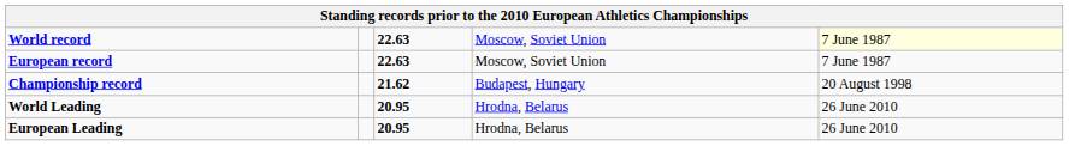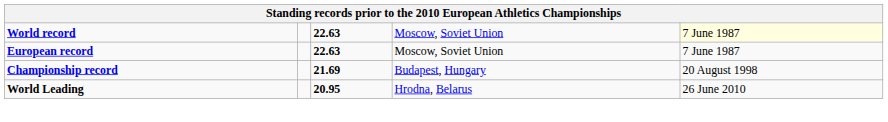 <table class="wikitable" width=75%>
 <tr>
 <th colspan="5">Standing records prior to the 2010 European Athletics Championships</th>
 </tr>
 <tr>
 <td><strong><a href='#'>World record</a></strong></td>
 <td></td>
 <td><strong>22.63</strong></td>
 <td><a href='#'>Moscow</a>, <a href='#'>Soviet Union</a></td>
 <td style="background: lightyellow;">7 June 1987</td>
 </tr>
 <tr>
 <td><strong><a href='#'>European record</a></strong></td>
 <td></td>
 <td><strong>22.63</strong></td>
 <td>Moscow, Soviet Union</td>
 <td>7 June 1987</td>
 </tr>
 <tr>
 <td><strong><a href='#'>Championship record</a></strong></td>
 <td></td>
-<td><strong>21.62</strong></td>
+<td><strong>21.69</strong></td>
 <td><a href='#'>Budapest</a>, <a href='#'>Hungary</a></td>
 <td>20 August 1998</td>
 </tr>
 <tr>
 <td><strong>World Leading</strong></td>
 <td></td>
 <td><strong>20.95</strong></td>
 <td><a href='#'>Hrodna</a>, <a href='#'>Belarus</a></td>
 <td>26 June 2010</td>
 </tr>
-<tr>
-<td><strong>European Leading</strong></td>
-<td></td>
-<td><strong>20.95</strong></td>
-<td>Hrodna, Belarus</td>
-<td>26 June 2010</td>
-</tr>
 </table>
